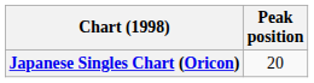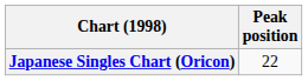 <table class="wikitable sortable plainrowheaders" style="text-align:center">
 <tr>
 <th>Chart (1998)</th>
 <th>Peak<br>position</th>
 </tr>
 <tr>
 <th scope="row"><a href='#'>Japanese Singles Chart</a> (<a href='#'>Oricon</a>)</th>
-<td>20</td>
+<td>22</td>
 </tr>
 </table>
